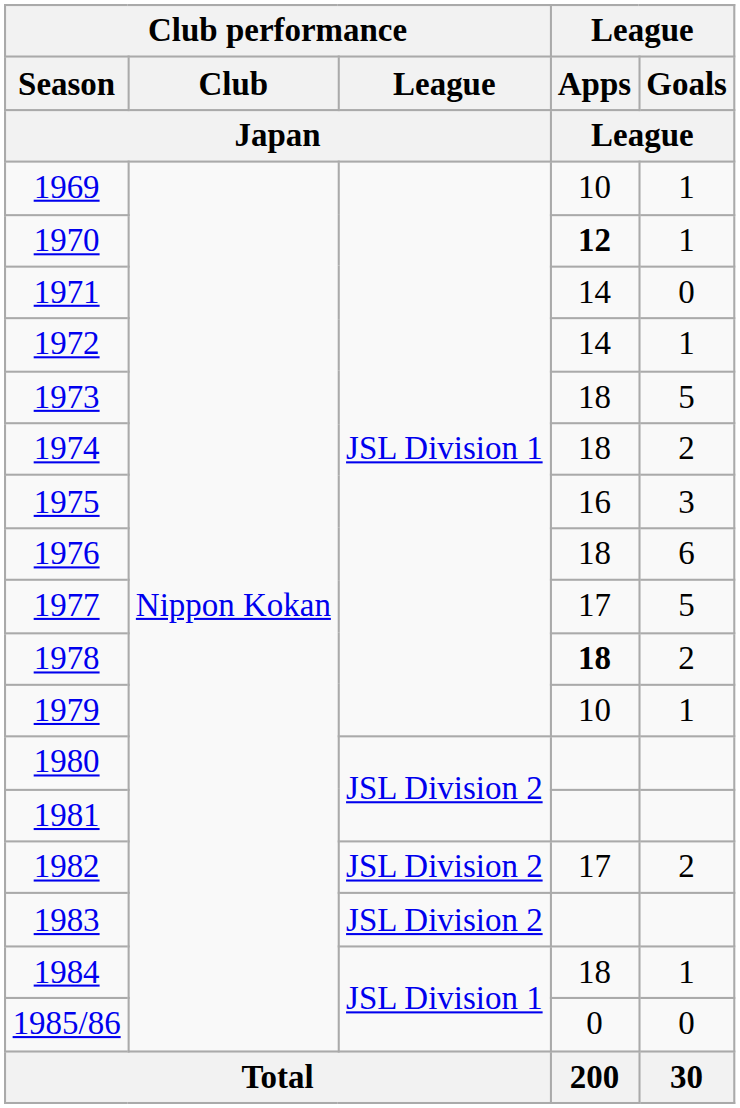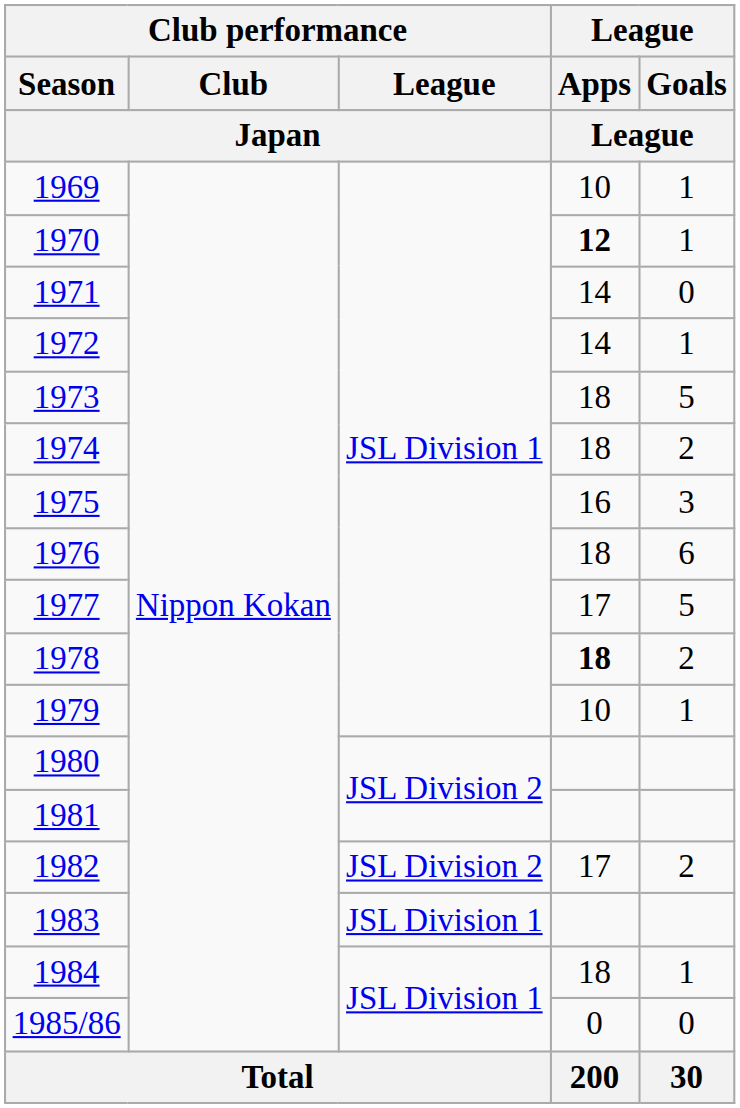 <table class="wikitable" style="text-align:center;">
 <tr>
 <th colspan=3>Club performance</th>
 <th colspan=2>League</th>
 </tr>
 <tr>
 <th>Season</th>
 <th>Club</th>
 <th>League</th>
 <th>Apps</th>
 <th>Goals</th>
 </tr>
 <tr>
 <th colspan=3>Japan</th>
 <th colspan=2>League</th>
 </tr>
 <tr>
 <td><a href='#'>1969</a></td>
 <td rowspan="17"><a href='#'>Nippon Kokan</a></td>
 <td rowspan="11"><a href='#'>JSL Division 1</a></td>
 <td>10</td>
 <td>1</td>
 </tr>
 <tr>
 <td><a href='#'>1970</a></td>
 <td><strong>12</strong></td>
 <td>1</td>
 </tr>
 <tr>
 <td><a href='#'>1971</a></td>
 <td>14</td>
 <td>0</td>
 </tr>
 <tr>
 <td><a href='#'>1972</a></td>
 <td>14</td>
 <td>1</td>
 </tr>
 <tr>
 <td><a href='#'>1973</a></td>
 <td>18</td>
 <td>5</td>
 </tr>
 <tr>
 <td><a href='#'>1974</a></td>
 <td>18</td>
 <td>2</td>
 </tr>
 <tr>
 <td><a href='#'>1975</a></td>
 <td>16</td>
 <td>3</td>
 </tr>
 <tr>
 <td><a href='#'>1976</a></td>
 <td>18</td>
 <td>6</td>
 </tr>
 <tr>
 <td><a href='#'>1977</a></td>
 <td>17</td>
 <td>5</td>
 </tr>
 <tr>
 <td><a href='#'>1978</a></td>
 <td><strong>18</strong></td>
 <td>2</td>
 </tr>
 <tr>
 <td><a href='#'>1979</a></td>
 <td>10</td>
 <td>1</td>
 </tr>
 <tr>
 <td><a href='#'>1980</a></td>
 <td rowspan="2"><a href='#'>JSL Division 2</a></td>
 <td></td>
 <td></td>
 </tr>
 <tr>
 <td><a href='#'>1981</a></td>
 <td></td>
 <td></td>
 </tr>
 <tr>
 <td><a href='#'>1982</a></td>
 <td><a href='#'>JSL Division 2</a></td>
 <td>17</td>
 <td>2</td>
 </tr>
 <tr>
 <td><a href='#'>1983</a></td>
-<td><a href='#'>JSL Division 2</a></td>
+<td><a href='#'>JSL Division 1</a></td>
 <td></td>
 <td></td>
 </tr>
 <tr>
 <td><a href='#'>1984</a></td>
 <td rowspan="2"><a href='#'>JSL Division 1</a></td>
 <td>18</td>
 <td>1</td>
 </tr>
 <tr>
 <td><a href='#'>1985/86</a></td>
 <td>0</td>
 <td>0</td>
 </tr>
 <tr>
 <th colspan=3>Total</th>
 <th>200</th>
 <th>30</th>
 </tr>
 </table>
